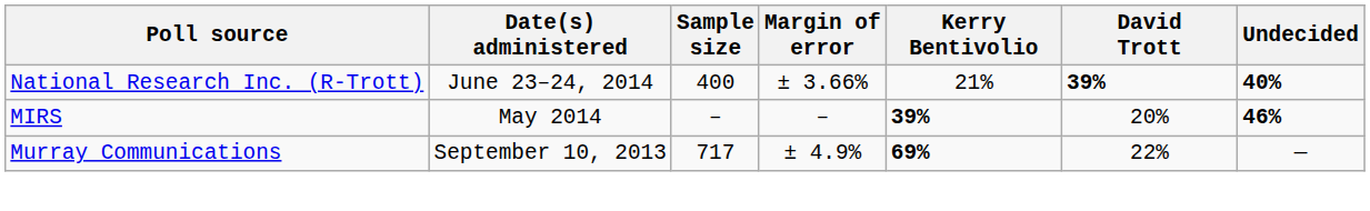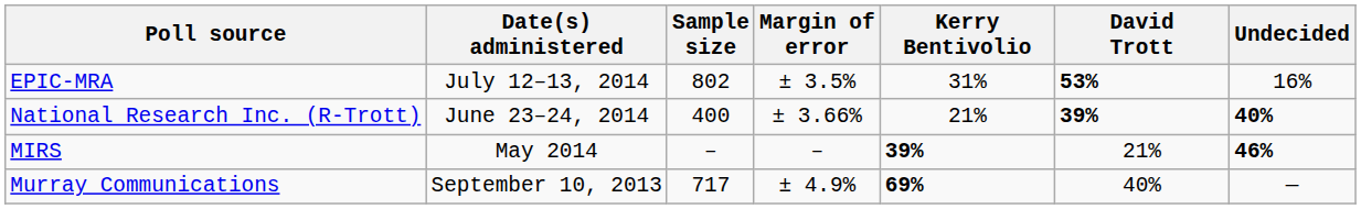 <table class="wikitable">
 <tr>
 <th>Poll source</th>
 <th>Date(s)<br>administered</th>
 <th>Sample<br>size</th>
 <th>Margin of<br>error</th>
 <th style="width:100px;">Kerry<br>Bentivolio</th>
 <th style="width:100px;">David<br>Trott</th>
 <th>Undecided</th>
+</tr>
+<tr>
+<td><a href='#'>EPIC-MRA</a></td>
+<td align=center>July 12–13, 2014</td>
+<td align=center>802</td>
+<td align=center>± 3.5%</td>
+<td align=center>31%</td>
+<td><strong>53%</strong></td>
+<td align=center>16%</td>
 </tr>
 <tr>
 <td><a href='#'>National Research Inc. (R-Trott)</a></td>
 <td align=center>June 23–24, 2014</td>
 <td align=center>400</td>
 <td align=center>± 3.66%</td>
 <td align=center>21%</td>
 <td><strong>39%</strong></td>
 <td><strong>40%</strong></td>
 </tr>
 <tr>
 <td><a href='#'>MIRS</a></td>
 <td align=center>May 2014</td>
 <td align=center>–</td>
 <td align=center>–</td>
 <td><strong>39%</strong></td>
-<td align=center>20%</td>
+<td align=center>21%</td>
 <td><strong>46%</strong></td>
 </tr>
 <tr>
 <td><a href='#'>Murray Communications</a></td>
 <td align=center>September 10, 2013</td>
 <td align=center>717</td>
 <td align=center>± 4.9%</td>
 <td><strong>69%</strong></td>
-<td align=center>22%</td>
+<td align=center>40%</td>
 <td align=center>—</td>
 </tr>
 </table>
